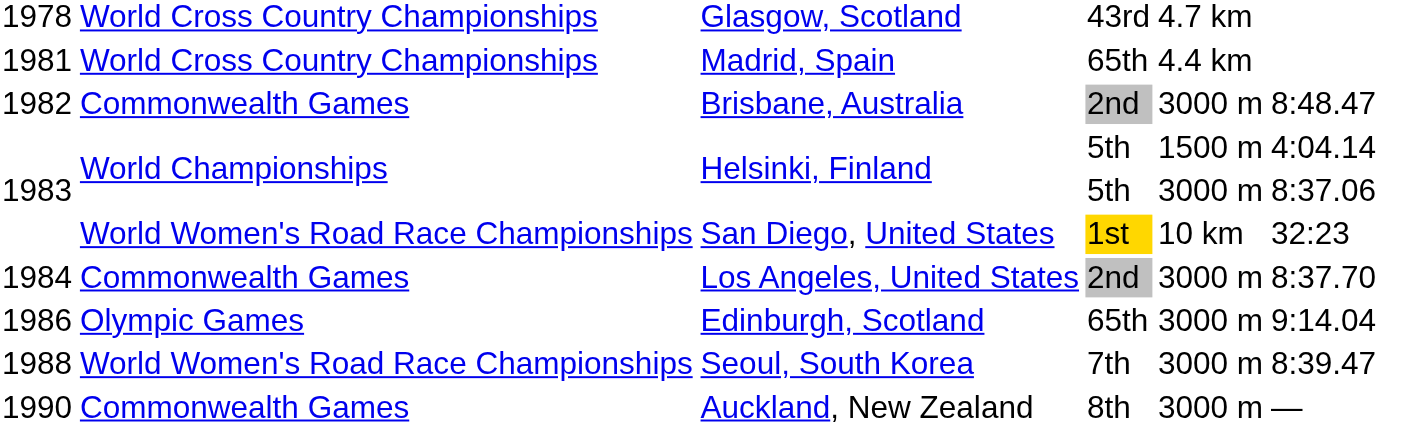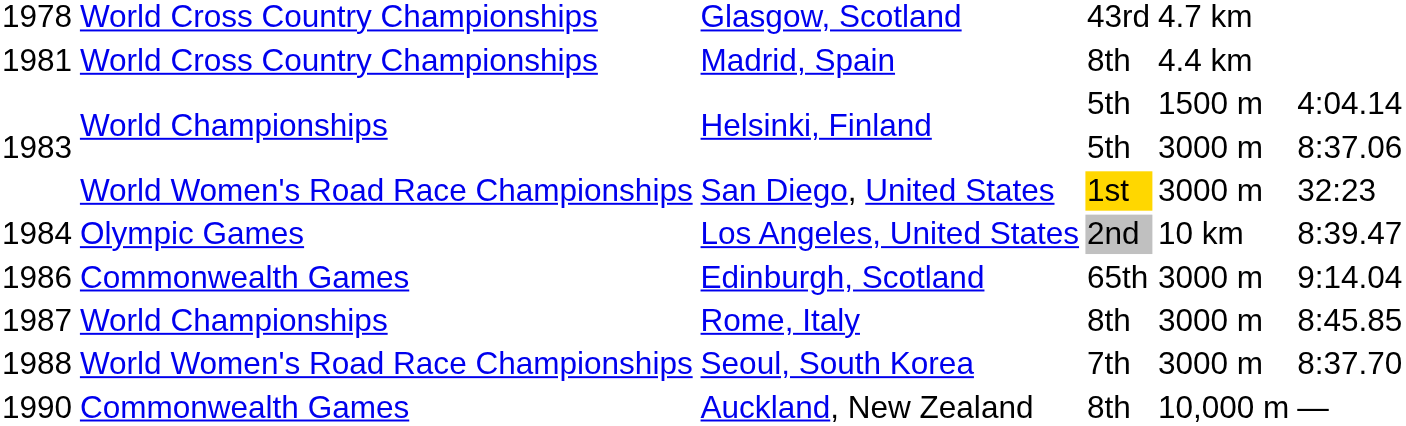 <table>
 <tr>
 <td>1978</td>
 <td><a href='#'>World Cross Country Championships</a></td>
 <td><a href='#'>Glasgow, Scotland</a></td>
 <td>43rd</td>
 <td>4.7 km</td>
 <td></td>
 </tr>
 <tr>
 <td>1981</td>
 <td><a href='#'>World Cross Country Championships</a></td>
 <td><a href='#'>Madrid, Spain</a></td>
-<td>65th</td>
+<td>8th</td>
 <td>4.4 km</td>
 <td></td>
-</tr>
-<tr>
-<td>1982</td>
-<td><a href='#'>Commonwealth Games</a></td>
-<td><a href='#'>Brisbane, Australia</a></td>
-<td bgcolor="silver">2nd</td>
-<td>3000 m</td>
-<td>8:48.47</td>
 </tr>
 <tr>
 <td rowspan=3>1983</td>
 <td rowspan=2><a href='#'>World Championships</a></td>
 <td rowspan=2><a href='#'>Helsinki, Finland</a></td>
 <td>5th</td>
 <td>1500 m</td>
 <td>4:04.14</td>
 </tr>
 <tr>
 <td>5th</td>
 <td>3000 m</td>
 <td>8:37.06</td>
 </tr>
 <tr>
 <td><a href='#'>World Women's Road Race Championships</a></td>
 <td><a href='#'>San Diego</a>, <a href='#'>United States</a></td>
 <td bgcolor="gold">1st</td>
-<td>10 km</td>
+<td>3000 m</td>
 <td>32:23</td>
 </tr>
 <tr>
 <td>1984</td>
-<td><a href='#'>Commonwealth Games</a></td>
+<td><a href='#'>Olympic Games</a></td>
 <td><a href='#'>Los Angeles, United States</a></td>
 <td bgcolor="silver">2nd</td>
-<td>3000 m</td>
-<td>8:37.70</td>
+<td>10 km</td>
+<td>8:39.47</td>
 </tr>
 <tr>
 <td>1986</td>
-<td><a href='#'>Olympic Games</a></td>
+<td><a href='#'>Commonwealth Games</a></td>
 <td><a href='#'>Edinburgh, Scotland</a></td>
 <td>65th</td>
 <td>3000 m</td>
 <td>9:14.04</td>
+</tr>
+<tr>
+<td>1987</td>
+<td><a href='#'>World Championships</a></td>
+<td><a href='#'>Rome, Italy</a></td>
+<td>8th</td>
+<td>3000 m</td>
+<td>8:45.85</td>
 </tr>
 <tr>
 <td>1988</td>
 <td><a href='#'>World Women's Road Race Championships</a></td>
 <td><a href='#'>Seoul, South Korea</a></td>
 <td>7th</td>
 <td>3000 m</td>
-<td>8:39.47</td>
+<td>8:37.70</td>
 </tr>
 <tr>
 <td>1990</td>
 <td><a href='#'>Commonwealth Games</a></td>
 <td><a href='#'>Auckland</a>, New Zealand</td>
 <td>8th</td>
-<td>3000 m</td>
+<td>10,000 m</td>
 <td>—</td>
 </tr>
 </table>
